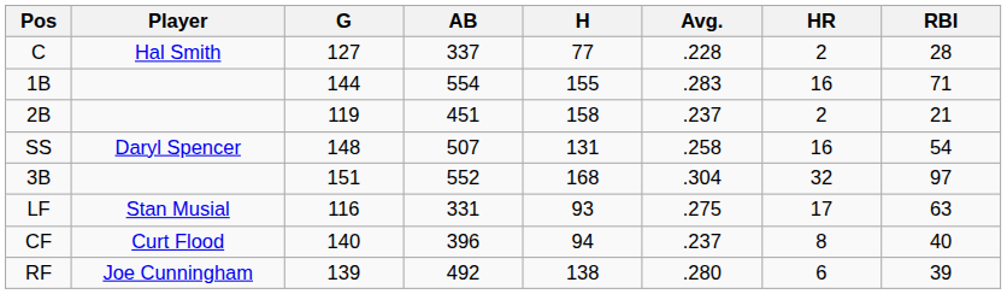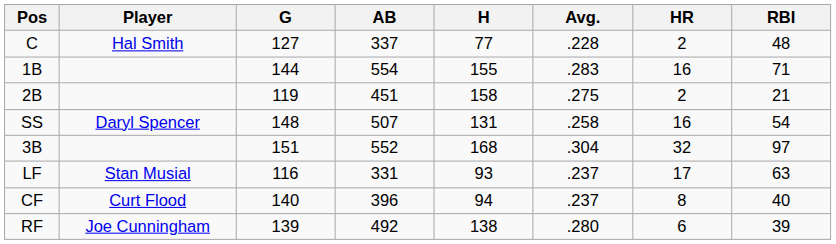 <table class="wikitable sortable">
 <tr>
 <th bgcolor="#DDDDFF" width="5%">Pos</th>
 <th bgcolor="#DDDDFF" width="16%">Player</th>
 <th bgcolor="#DDDDFF" width="9%">G</th>
 <th bgcolor="#DDDDFF" width="9%">AB</th>
 <th bgcolor="#DDDDFF" width="9%">H</th>
 <th bgcolor="#DDDDFF" width="9%">Avg.</th>
 <th bgcolor="#DDDDFF" width="9%">HR</th>
 <th bgcolor="#DDDDFF" width="9%">RBI</th>
 </tr>
 <tr align="center">
 <td>C</td>
 <td><a href='#'>Hal Smith</a></td>
 <td>127</td>
 <td>337</td>
 <td>77</td>
 <td>.228</td>
 <td>2</td>
-<td>28</td>
+<td>48</td>
 </tr>
 <tr align="center">
 <td>1B</td>
 <td></td>
 <td>144</td>
 <td>554</td>
 <td>155</td>
 <td>.283</td>
 <td>16</td>
 <td>71</td>
 </tr>
 <tr align="center">
 <td>2B</td>
 <td></td>
 <td>119</td>
 <td>451</td>
 <td>158</td>
-<td>.237</td>
+<td>.275</td>
 <td>2</td>
 <td>21</td>
 </tr>
 <tr align="center">
 <td>SS</td>
 <td><a href='#'>Daryl Spencer</a></td>
 <td>148</td>
 <td>507</td>
 <td>131</td>
 <td>.258</td>
 <td>16</td>
 <td>54</td>
 </tr>
 <tr align="center">
 <td>3B</td>
 <td></td>
 <td>151</td>
 <td>552</td>
 <td>168</td>
 <td>.304</td>
 <td>32</td>
 <td>97</td>
 </tr>
 <tr align="center">
 <td>LF</td>
 <td><a href='#'>Stan Musial</a></td>
 <td>116</td>
 <td>331</td>
 <td>93</td>
-<td>.275</td>
+<td>.237</td>
 <td>17</td>
 <td>63</td>
 </tr>
 <tr align="center">
 <td>CF</td>
 <td><a href='#'>Curt Flood</a></td>
 <td>140</td>
 <td>396</td>
 <td>94</td>
 <td>.237</td>
 <td>8</td>
 <td>40</td>
 </tr>
 <tr align="center">
 <td>RF</td>
 <td><a href='#'>Joe Cunningham</a></td>
 <td>139</td>
 <td>492</td>
 <td>138</td>
 <td>.280</td>
 <td>6</td>
 <td>39</td>
 </tr>
 </table>
